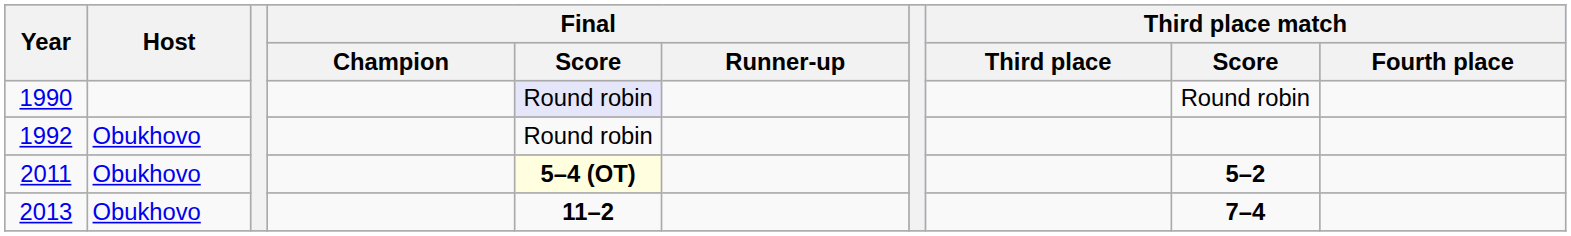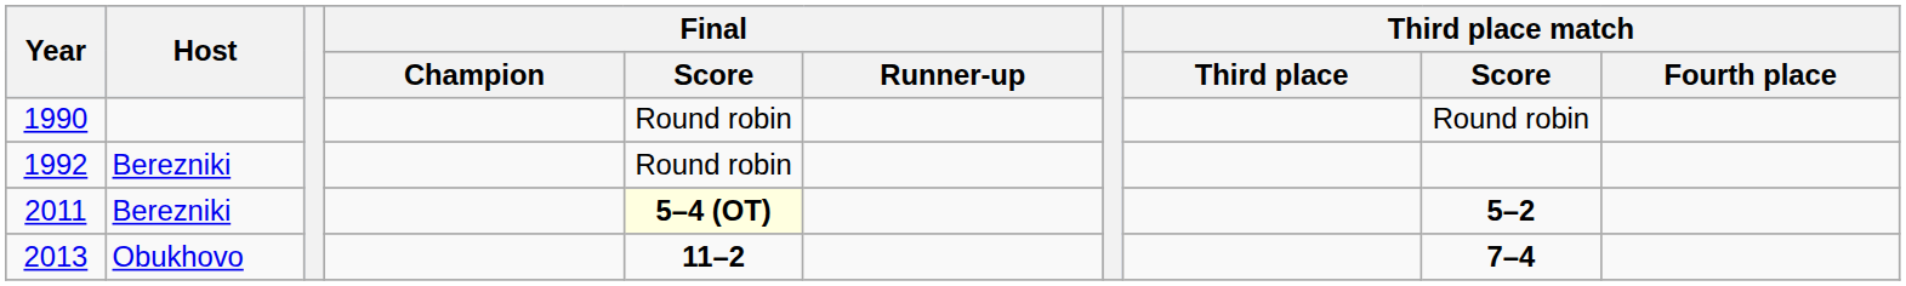 <table class="wikitable" style="font-size:90%; text-align: center;">
 <tr bgcolor="#C1D8FF">
 <th rowspan="2" width="5%">Year</th>
 <th rowspan="2" width="10%">Host</th>
 <th rowspan="6" width="1%" bgcolor="ffffff"></th>
 <th colspan="3">Final</th>
 <th rowspan="6" width="1%" bgcolor="ffffff"></th>
 <th colspan="3">Third place match</th>
 </tr>
 <tr bgcolor="#EFEFEF">
 <th width="15%">Champion</th>
 <th width="9%">Score</th>
 <th width="15%">Runner-up</th>
 <th width="15%">Third place</th>
 <th width="9%">Score</th>
 <th width="15%">Fourth place</th>
 </tr>
 <tr>
 <td><a href='#'>1990</a></td>
 <td align="left"></td>
 <td></td>
-<td style="background: lavender;"><span>Round robin</span></td>
+<td><span>Round robin</span></td>
 <td></td>
 <td></td>
 <td><span>Round robin</span></td>
 <td></td>
 </tr>
 <tr>
 <td><a href='#'>1992</a></td>
-<td align="left"> <a href='#'>Obukhovo</a></td>
+<td align="left"> <a href='#'>Berezniki</a></td>
 <td></td>
 <td><span>Round robin</span></td>
 <td></td>
 <td></td>
 <td></td>
 <td></td>
 </tr>
 <tr>
 <td><a href='#'>2011</a></td>
-<td align="left"> <a href='#'>Obukhovo</a></td>
+<td align="left"> <a href='#'>Berezniki</a></td>
 <td></td>
 <td style="background: lightyellow;"><strong>5–4 (OT)</strong></td>
 <td></td>
 <td></td>
 <td><strong>5–2</strong></td>
 <td></td>
 </tr>
 <tr>
 <td><a href='#'>2013</a></td>
 <td align="left"> <a href='#'>Obukhovo</a></td>
 <td></td>
 <td><strong>11–2</strong></td>
 <td></td>
 <td></td>
 <td><strong>7–4</strong></td>
 <td></td>
 </tr>
 </table>
